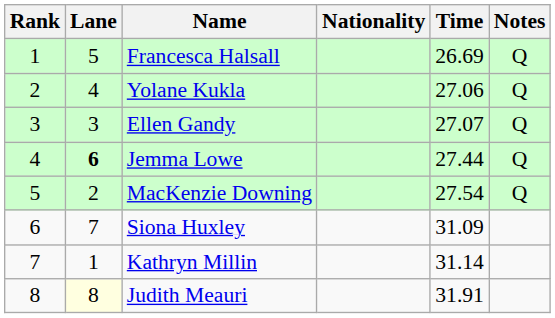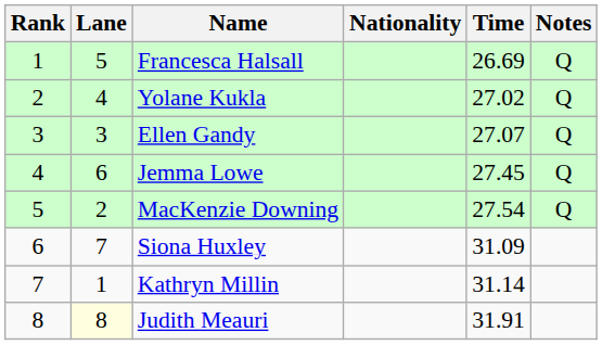 <table class="wikitable sortable" style="text-align:center">
 <tr>
 <th>Rank</th>
 <th>Lane</th>
 <th>Name</th>
 <th>Nationality</th>
 <th>Time</th>
 <th>Notes</th>
 </tr>
 <tr bgcolor=ccffcc>
 <td>1</td>
 <td>5</td>
 <td align=left><a href='#'>Francesca Halsall</a></td>
 <td align=left></td>
 <td>26.69</td>
 <td>Q</td>
 </tr>
 <tr bgcolor=ccffcc>
 <td>2</td>
 <td>4</td>
 <td align=left><a href='#'>Yolane Kukla</a></td>
 <td align=left></td>
-<td>27.06</td>
+<td>27.02</td>
 <td>Q</td>
 </tr>
 <tr bgcolor=ccffcc>
 <td>3</td>
 <td>3</td>
 <td align=left><a href='#'>Ellen Gandy</a></td>
 <td align=left></td>
 <td>27.07</td>
 <td>Q</td>
 </tr>
 <tr bgcolor=ccffcc>
 <td>4</td>
-<td><strong>6</strong></td>
+<td>6</td>
 <td align=left><a href='#'>Jemma Lowe</a></td>
 <td align=left></td>
-<td>27.44</td>
+<td>27.45</td>
 <td>Q</td>
 </tr>
 <tr bgcolor=ccffcc>
 <td>5</td>
 <td>2</td>
 <td align=left><a href='#'>MacKenzie Downing</a></td>
 <td align=left></td>
 <td>27.54</td>
 <td>Q</td>
 </tr>
 <tr>
 <td>6</td>
 <td>7</td>
 <td align=left><a href='#'>Siona Huxley</a></td>
 <td align=left></td>
 <td>31.09</td>
 <td></td>
 </tr>
 <tr>
 <td>7</td>
 <td>1</td>
 <td align=left><a href='#'>Kathryn Millin</a></td>
 <td align=left></td>
 <td>31.14</td>
 <td></td>
 </tr>
 <tr>
 <td>8</td>
 <td style="background: lightyellow;">8</td>
 <td align=left><a href='#'>Judith Meauri</a></td>
 <td align=left></td>
 <td>31.91</td>
 <td></td>
 </tr>
 </table>
